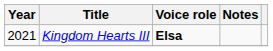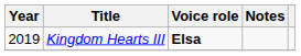 <table class="wikitable">
 <tr>
 <th>Year</th>
 <th>Title</th>
 <th>Voice role</th>
 <th>Notes</th>
 <th></th>
 </tr>
 <tr>
-<td>2021</td>
+<td>2019</td>
 <td><em><a href='#'>Kingdom Hearts III</a></em></td>
 <td><strong>Elsa</strong></td>
 <td></td>
 <td></td>
 </tr>
 <tr>
 </tr>
 </table>
